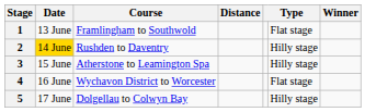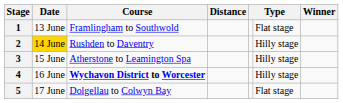 <table class="wikitable">
 <tr>
 <th scope="col">Stage</th>
 <th scope="col">Date</th>
 <th scope="col">Course</th>
 <th scope="col">Distance</th>
 <th scope="col" colspan="2">Type</th>
 <th scope="col">Winner</th>
 </tr>
 <tr>
 <th scope="row">1</th>
 <td style="text-align:right;">13 June</td>
 <td><a href='#'>Framlingham</a> to <a href='#'>Southwold</a></td>
 <td></td>
 <td></td>
 <td>Flat stage</td>
 <td></td>
 </tr>
 <tr>
 <th scope="row">2</th>
 <td style="background: gold; text-align:right;">14 June</td>
 <td><a href='#'>Rushden</a> to <a href='#'>Daventry</a></td>
 <td></td>
 <td></td>
 <td>Hilly stage</td>
 <td></td>
 </tr>
 <tr>
 <th scope="row">3</th>
 <td style="text-align:right;">15 June</td>
 <td><a href='#'>Atherstone</a> to <a href='#'>Leamington Spa</a></td>
 <td></td>
 <td></td>
 <td>Hilly stage</td>
 <td></td>
 </tr>
 <tr>
 <th scope="row">4</th>
 <td style="text-align:right;">16 June</td>
-<td><a href='#'>Wychavon District</a> to <a href='#'>Worcester</a></td>
+<td><strong><a href='#'>Wychavon District</a> to <a href='#'>Worcester</a></strong></td>
 <td></td>
 <td></td>
-<td>Flat stage</td>
+<td>Hilly stage</td>
 <td></td>
 </tr>
 <tr>
 <th scope="row">5</th>
 <td style="text-align:right;">17 June</td>
 <td><a href='#'>Dolgellau</a> to <a href='#'>Colwyn Bay</a></td>
 <td></td>
 <td></td>
-<td>Hilly stage</td>
+<td>Flat stage</td>
 <td></td>
 </tr>
 </table>
